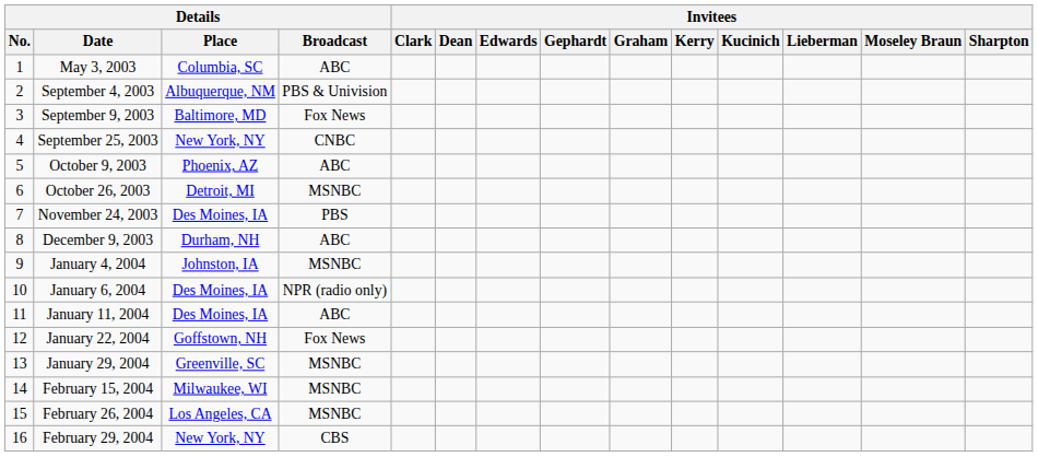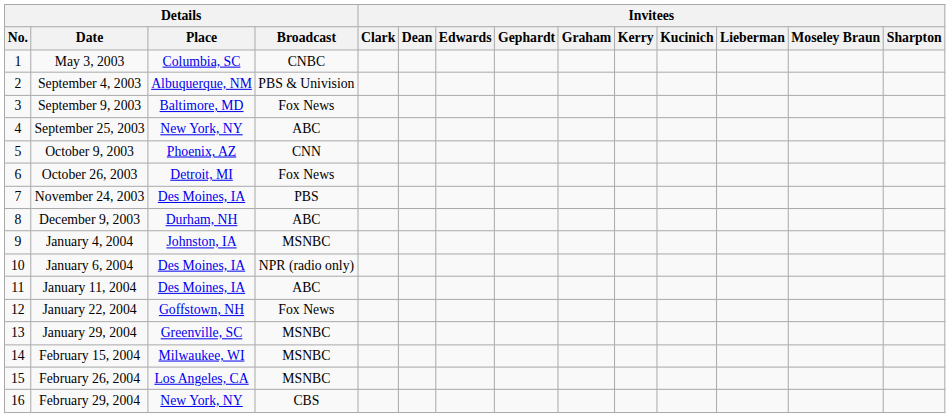 <table class="wikitable" style="text-align:center; font-size:85%;">
 <tr>
 </tr>
 <tr>
 <th colspan="4">Details</th>
 <th colspan="10">Invitees</th>
 </tr>
 <tr>
 <th>No.</th>
 <th>Date</th>
 <th>Place</th>
 <th>Broadcast</th>
 <th>Clark</th>
 <th>Dean</th>
 <th>Edwards</th>
 <th>Gephardt</th>
 <th>Graham</th>
 <th>Kerry</th>
 <th>Kucinich</th>
 <th>Lieberman</th>
 <th>Moseley Braun</th>
 <th>Sharpton</th>
 </tr>
 <tr>
 <td>1</td>
 <td>May 3, 2003</td>
 <td><a href='#'>Columbia, SC</a></td>
-<td>ABC</td>
+<td>CNBC</td>
 <td></td>
 <td></td>
 <td></td>
 <td></td>
 <td></td>
 <td></td>
 <td></td>
 <td></td>
 <td></td>
 <td></td>
 </tr>
 <tr>
 <td>2</td>
 <td>September 4, 2003</td>
 <td><a href='#'>Albuquerque, NM</a></td>
 <td>PBS & Univision</td>
 <td></td>
 <td></td>
 <td></td>
 <td></td>
 <td></td>
 <td></td>
 <td></td>
 <td></td>
 <td></td>
 <td></td>
 </tr>
 <tr>
 <td>3</td>
 <td>September 9, 2003</td>
 <td><a href='#'>Baltimore, MD</a></td>
 <td>Fox News</td>
 <td></td>
 <td></td>
 <td></td>
 <td></td>
 <td></td>
 <td></td>
 <td></td>
 <td></td>
 <td></td>
 <td></td>
 </tr>
 <tr>
 <td>4</td>
 <td>September 25, 2003</td>
 <td><a href='#'>New York, NY</a></td>
-<td>CNBC</td>
+<td>ABC</td>
 <td></td>
 <td></td>
 <td></td>
 <td></td>
 <td></td>
 <td></td>
 <td></td>
 <td></td>
 <td></td>
 <td></td>
 </tr>
 <tr>
 <td>5</td>
 <td>October 9, 2003</td>
 <td><a href='#'>Phoenix, AZ</a></td>
-<td>ABC</td>
+<td>CNN</td>
 <td></td>
 <td></td>
 <td></td>
 <td></td>
 <td></td>
 <td></td>
 <td></td>
 <td></td>
 <td></td>
 <td></td>
 </tr>
 <tr>
 <td>6</td>
 <td>October 26, 2003</td>
 <td><a href='#'>Detroit, MI</a></td>
-<td>MSNBC</td>
+<td>Fox News</td>
 <td></td>
 <td></td>
 <td></td>
 <td></td>
 <td></td>
 <td></td>
 <td></td>
 <td></td>
 <td></td>
 <td></td>
 </tr>
 <tr>
 <td>7</td>
 <td>November 24, 2003</td>
 <td><a href='#'>Des Moines, IA</a></td>
 <td>PBS</td>
 <td></td>
 <td></td>
 <td></td>
 <td></td>
 <td></td>
 <td></td>
 <td></td>
 <td></td>
 <td></td>
 <td></td>
 </tr>
 <tr>
 <td>8</td>
 <td>December 9, 2003</td>
 <td><a href='#'>Durham, NH</a></td>
 <td>ABC</td>
 <td></td>
 <td></td>
 <td></td>
 <td></td>
 <td></td>
 <td></td>
 <td></td>
 <td></td>
 <td></td>
 <td></td>
 </tr>
 <tr>
 <td>9</td>
 <td>January 4, 2004</td>
 <td><a href='#'>Johnston, IA</a></td>
 <td>MSNBC</td>
 <td></td>
 <td></td>
 <td></td>
 <td></td>
 <td></td>
 <td></td>
 <td></td>
 <td></td>
 <td></td>
 <td></td>
 </tr>
 <tr>
 <td>10</td>
 <td>January 6, 2004</td>
 <td><a href='#'>Des Moines, IA</a></td>
 <td>NPR (radio only)</td>
 <td></td>
 <td></td>
 <td></td>
 <td></td>
 <td></td>
 <td></td>
 <td></td>
 <td></td>
 <td></td>
 <td></td>
 </tr>
 <tr>
 <td>11</td>
 <td>January 11, 2004</td>
 <td><a href='#'>Des Moines, IA</a></td>
 <td>ABC</td>
 <td></td>
 <td></td>
 <td></td>
 <td></td>
 <td></td>
 <td></td>
 <td></td>
 <td></td>
 <td></td>
 <td></td>
 </tr>
 <tr>
 <td>12</td>
 <td>January 22, 2004</td>
 <td><a href='#'>Goffstown, NH</a></td>
 <td>Fox News</td>
 <td></td>
 <td></td>
 <td></td>
 <td></td>
 <td></td>
 <td></td>
 <td></td>
 <td></td>
 <td></td>
 <td></td>
 </tr>
 <tr>
 <td>13</td>
 <td>January 29, 2004</td>
 <td><a href='#'>Greenville, SC</a></td>
 <td>MSNBC</td>
 <td></td>
 <td></td>
 <td></td>
 <td></td>
 <td></td>
 <td></td>
 <td></td>
 <td></td>
 <td></td>
 <td></td>
 </tr>
 <tr>
 <td>14</td>
 <td>February 15, 2004</td>
 <td><a href='#'>Milwaukee, WI</a></td>
 <td>MSNBC</td>
 <td></td>
 <td></td>
 <td></td>
 <td></td>
 <td></td>
 <td></td>
 <td></td>
 <td></td>
 <td></td>
 <td></td>
 </tr>
 <tr>
 <td>15</td>
 <td>February 26, 2004</td>
 <td><a href='#'>Los Angeles, CA</a></td>
 <td>MSNBC</td>
 <td></td>
 <td></td>
 <td></td>
 <td></td>
 <td></td>
 <td></td>
 <td></td>
 <td></td>
 <td></td>
 <td></td>
 </tr>
 <tr>
 <td>16</td>
 <td>February 29, 2004</td>
 <td><a href='#'>New York, NY</a></td>
 <td>CBS</td>
 <td></td>
 <td></td>
 <td></td>
 <td></td>
 <td></td>
 <td></td>
 <td></td>
 <td></td>
 <td></td>
 <td></td>
 </tr>
 </table>
